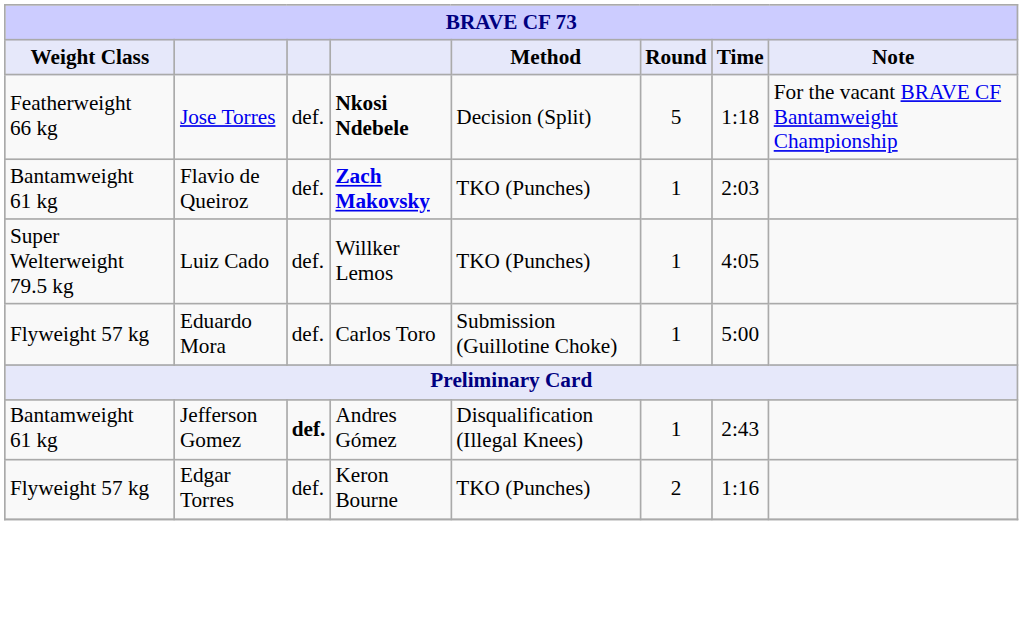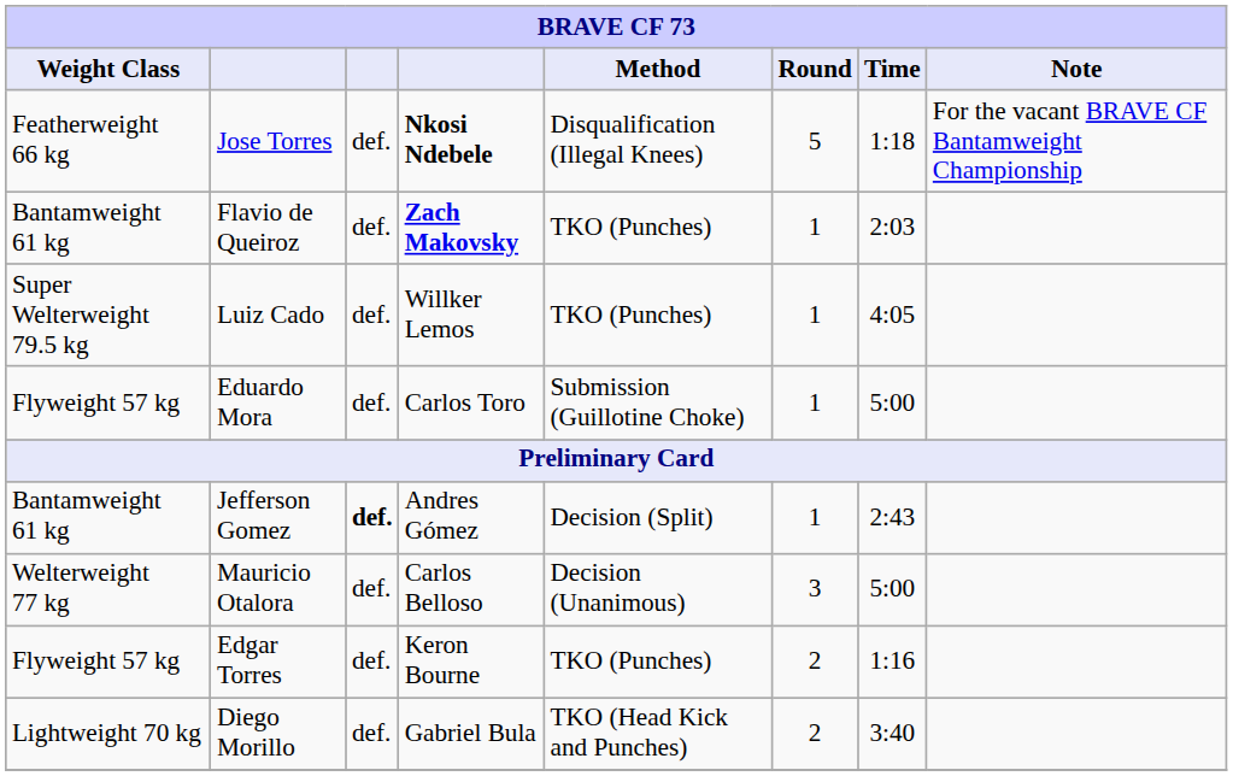 <table class="wikitable" style="font-size: 80%;">
 <tr>
 <th colspan="8" style="background-color: #ccf; color: #000080; text-align: center;"><strong>BRAVE CF 73</strong></th>
 </tr>
 <tr>
 <th colspan="1" style="background-color: #E6E8FA; color: #000000; text-align: center;">Weight Class</th>
 <th colspan="1" style="background-color: #E6E8FA; color: #000000; text-align: center;"></th>
 <th colspan="1" style="background-color: #E6E8FA; color: #000000; text-align: center;"></th>
 <th colspan="1" style="background-color: #E6E8FA; color: #000000; text-align: center;"></th>
 <th colspan="1" style="background-color: #E6E8FA; color: #000000; text-align: center;">Method</th>
 <th colspan="1" style="background-color: #E6E8FA; color: #000000; text-align: center;">Round</th>
 <th colspan="1" style="background-color: #E6E8FA; color: #000000; text-align: center;">Time</th>
 <th colspan="1" style="background-color: #E6E8FA; color: #000000; text-align: center;">Note</th>
 </tr>
 <tr>
 <td>Featherweight 66 kg</td>
 <td> <a href='#'>Jose Torres</a></td>
 <td>def.</td>
 <td><strong> Nkosi Ndebele</strong></td>
-<td>Decision (Split)</td>
+<td>Disqualification (Illegal Knees)</td>
 <td align=center>5</td>
 <td align=center>1:18</td>
 <td>For the vacant <a href='#'>BRAVE CF Bantamweight Championship</a></td>
 </tr>
 <tr>
 <td>Bantamweight 61 kg</td>
 <td> Flavio de Queiroz</td>
 <td>def.</td>
 <td><strong> <a href='#'>Zach Makovsky</a></strong></td>
 <td>TKO (Punches)</td>
 <td align=center>1</td>
 <td align=center>2:03</td>
 <td></td>
 </tr>
 <tr>
 <td>Super Welterweight 79.5 kg</td>
 <td> Luiz Cado</td>
 <td>def.</td>
 <td> Willker Lemos</td>
 <td>TKO (Punches)</td>
 <td align=center>1</td>
 <td align=center>4:05</td>
 <td></td>
 </tr>
 <tr>
 <td>Flyweight 57 kg</td>
 <td> Eduardo Mora</td>
 <td>def.</td>
 <td> Carlos Toro</td>
 <td>Submission (Guillotine Choke)</td>
 <td align=center>1</td>
 <td align=center>5:00</td>
 <td></td>
 </tr>
 <tr>
 <th colspan="8" style="background-color: #E6E8FA; color: #000080; text-align: center;"><strong>Preliminary Card</strong></th>
 </tr>
 <tr>
 <td>Bantamweight 61 kg</td>
 <td> Jefferson Gomez</td>
 <td><strong>def.</strong></td>
 <td> Andres Gómez</td>
-<td>Disqualification (Illegal Knees)</td>
+<td>Decision (Split)</td>
 <td align=center>1</td>
 <td align=center>2:43</td>
+<td></td>
+</tr>
+<tr>
+<td>Welterweight 77 kg</td>
+<td> Mauricio Otalora</td>
+<td>def.</td>
+<td> Carlos Belloso</td>
+<td>Decision (Unanimous)</td>
+<td align=center>3</td>
+<td align=center>5:00</td>
 <td></td>
 </tr>
 <tr>
 <td>Flyweight 57 kg</td>
 <td> Edgar Torres</td>
 <td>def.</td>
 <td> Keron Bourne</td>
 <td>TKO (Punches)</td>
 <td align=center>2</td>
 <td align=center>1:16</td>
 <td></td>
 </tr>
 <tr>
+<td>Lightweight 70 kg</td>
+<td> Diego Morillo</td>
+<td>def.</td>
+<td> Gabriel Bula</td>
+<td>TKO (Head Kick and Punches)</td>
+<td align=center>2</td>
+<td align=center>3:40</td>
+<td></td>
+</tr>
+<tr>
 </tr>
 </table>
